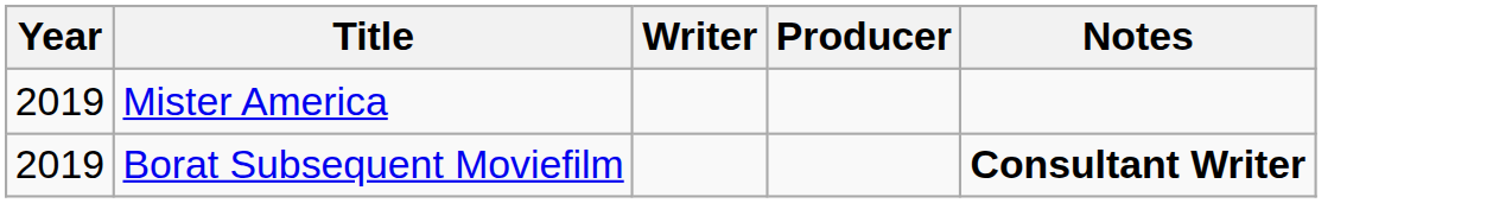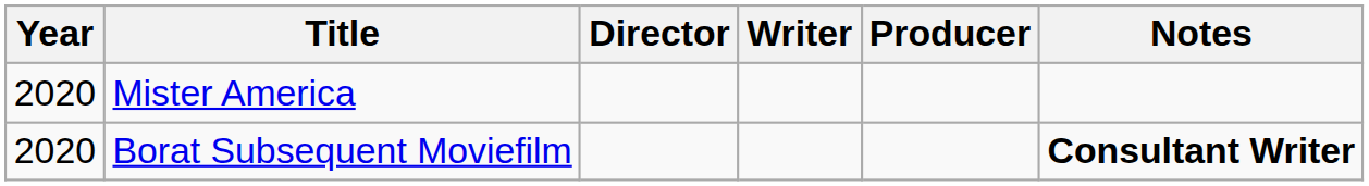 <table class="wikitable">
 <tr>
 <th scope="col">Year</th>
 <th scope="col">Title</th>
+<th scope="col">Director</th>
 <th scope="col">Writer</th>
 <th scope="col">Producer</th>
 <th>Notes</th>
 </tr>
 <tr>
-<td>2019</td>
+<td>2020</td>
 <td scope="row"><a href='#'>Mister America</a></td>
+<td></td>
 <td></td>
 <td></td>
 <td></td>
 </tr>
 <tr>
-<td>2019</td>
+<td>2020</td>
 <td><a href='#'>Borat Subsequent Moviefilm</a></td>
+<td></td>
 <td></td>
 <td></td>
 <td><strong>Consultant Writer</strong></td>
 </tr>
 </table>
